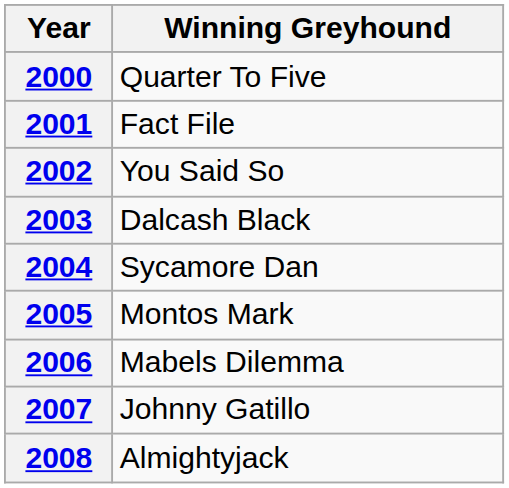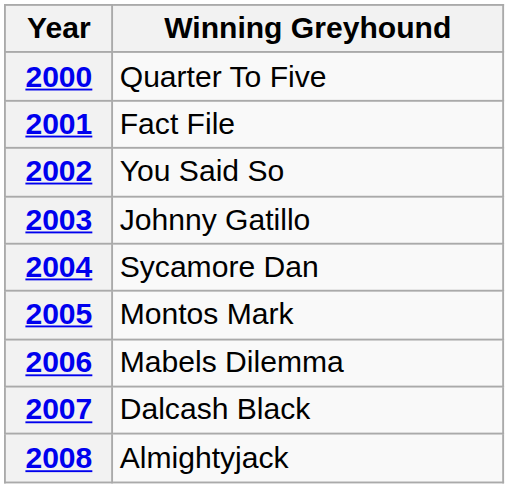 <table class="wikitable">
 <tr>
 <th width=50>Year</th>
 <th width=200>Winning Greyhound</th>
 </tr>
 <tr>
 <th><a href='#'>2000</a></th>
 <td>Quarter To Five</td>
 </tr>
 <tr>
 <th><a href='#'>2001</a></th>
 <td>Fact File</td>
 </tr>
 <tr>
 <th><a href='#'>2002</a></th>
 <td>You Said So</td>
 </tr>
 <tr>
 <th><a href='#'>2003</a></th>
-<td>Dalcash Black</td>
+<td>Johnny Gatillo</td>
 </tr>
 <tr>
 <th><a href='#'>2004</a></th>
 <td>Sycamore Dan</td>
 </tr>
 <tr>
 <th><a href='#'>2005</a></th>
 <td>Montos Mark</td>
 </tr>
 <tr>
 <th><a href='#'>2006</a></th>
 <td>Mabels Dilemma</td>
 </tr>
 <tr>
 <th><a href='#'>2007</a></th>
-<td>Johnny Gatillo</td>
+<td>Dalcash Black</td>
 </tr>
 <tr>
 <th><a href='#'>2008</a></th>
 <td>Almightyjack</td>
 </tr>
 </table>
